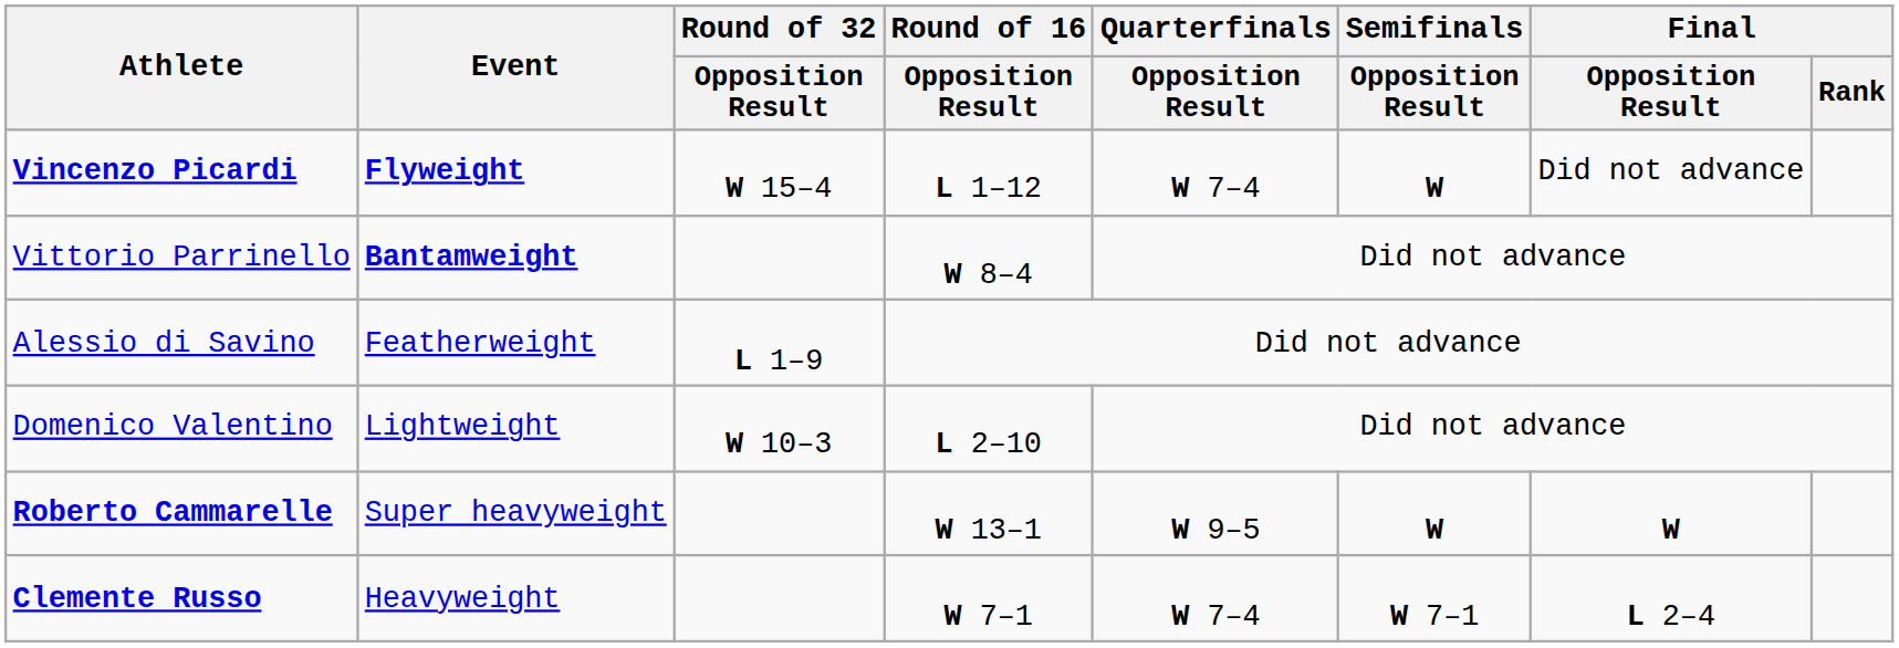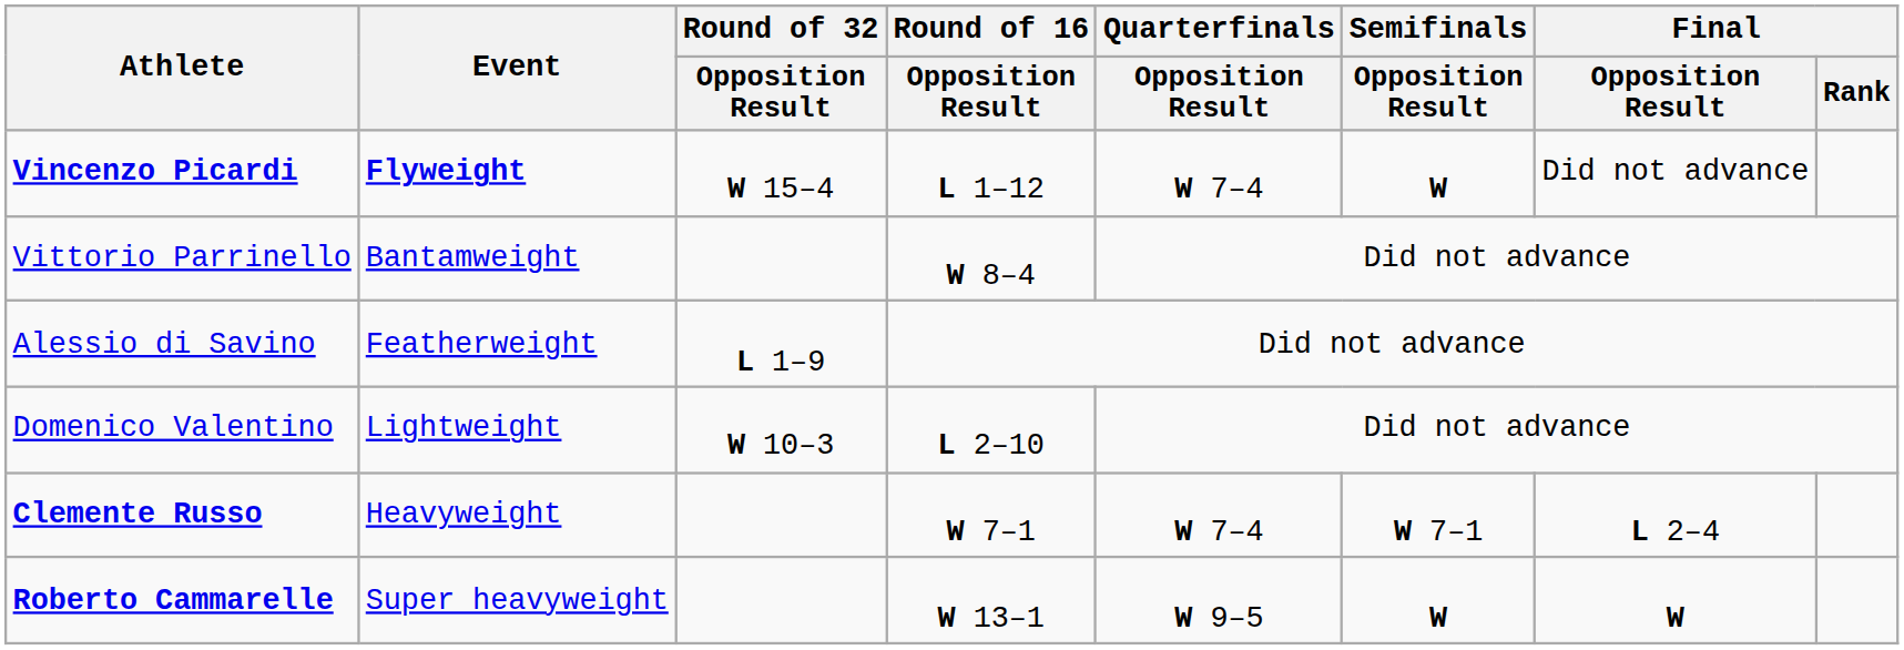 <table class="wikitable" style="font-size:90%">
 <tr>
 <th rowspan="2">Athlete</th>
 <th rowspan="2">Event</th>
 <th>Round of 32</th>
 <th>Round of 16</th>
 <th>Quarterfinals</th>
 <th>Semifinals</th>
 <th colspan=2>Final</th>
 </tr>
 <tr style="font-size:95%">
 <th>Opposition<br>Result</th>
 <th>Opposition<br>Result</th>
 <th>Opposition<br>Result</th>
 <th>Opposition<br>Result</th>
 <th>Opposition<br>Result</th>
 <th>Rank</th>
 </tr>
 <tr align=center>
 <td align=left><strong><a href='#'>Vincenzo Picardi</a></strong></td>
 <td align=left><strong><a href='#'>Flyweight</a></strong></td>
 <td><br><strong>W</strong> 15–4</td>
 <td><br><strong>L</strong> 1–12</td>
 <td><br><strong>W</strong> 7–4</td>
 <td><br><strong>W</strong> </td>
 <td>Did not advance</td>
 <td></td>
 </tr>
 <tr align=center>
 <td align=left><a href='#'>Vittorio Parrinello</a></td>
-<td align=left><strong><a href='#'>Bantamweight</a></strong></td>
+<td align=left><a href='#'>Bantamweight</a></td>
 <td></td>
 <td><br><strong>W</strong> 8–4</td>
 <td colspan=4>Did not advance</td>
 </tr>
 <tr align=center>
 <td align=left><a href='#'>Alessio di Savino</a></td>
 <td align=left><a href='#'>Featherweight</a></td>
 <td><br><strong>L</strong> 1–9</td>
 <td colspan=5>Did not advance</td>
 </tr>
 <tr align=center>
 <td align=left><a href='#'>Domenico Valentino</a></td>
 <td align=left><a href='#'>Lightweight</a></td>
 <td><br><strong>W</strong> 10–3</td>
 <td><br><strong>L</strong> 2–10</td>
 <td colspan=4>Did not advance</td>
 </tr>
 <tr align=center>
+<td align=left><strong><a href='#'>Clemente Russo</a></strong></td>
+<td align=left><a href='#'>Heavyweight</a></td>
+<td></td>
+<td><br><strong>W</strong> 7–1</td>
+<td><br><strong>W</strong> 7–4</td>
+<td><br><strong>W</strong> 7–1</td>
+<td><br><strong>L</strong> 2–4</td>
+<td></td>
+</tr>
+<tr align=center>
 <td align=left><strong><a href='#'>Roberto Cammarelle</a></strong></td>
 <td align=left><a href='#'>Super heavyweight</a></td>
 <td></td>
 <td><br><strong>W</strong> 13–1</td>
 <td><br><strong>W</strong> 9–5</td>
 <td><br><strong>W</strong> </td>
 <td> <br> <strong>W</strong>  </td>
 <td></td>
 </tr>
-<tr align=center>
-<td align=left><strong><a href='#'>Clemente Russo</a></strong></td>
-<td align=left><a href='#'>Heavyweight</a></td>
-<td></td>
-<td><br><strong>W</strong> 7–1</td>
-<td><br><strong>W</strong> 7–4</td>
-<td><br><strong>W</strong> 7–1</td>
-<td><br><strong>L</strong> 2–4</td>
-<td></td>
-</tr>
 </table>
